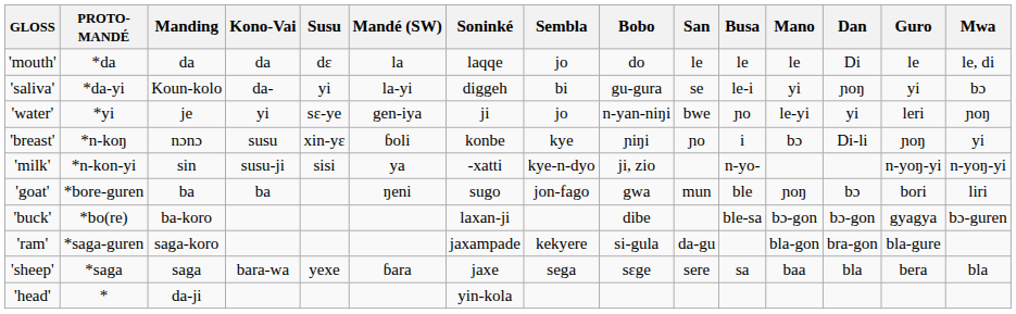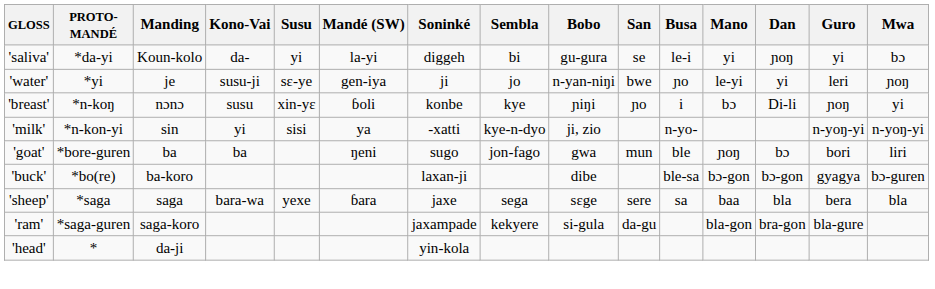 <table class=wikitable style="text-align:center">
 <tr>
 <th><small>GLOSS</small></th>
 <th><small>PROTO-<br>MANDÉ</small></th>
 <th>Manding</th>
 <th>Kono-Vai</th>
 <th>Susu</th>
 <th>Mandé (SW)</th>
 <th>Soninké</th>
 <th>Sembla</th>
 <th>Bobo</th>
 <th>San</th>
 <th>Busa</th>
 <th>Mano</th>
 <th>Dan</th>
 <th>Guro</th>
 <th>Mwa</th>
-</tr>
-<tr>
-<td>'mouth'</td>
-<td>*da</td>
-<td>da</td>
-<td>da</td>
-<td>dɛ</td>
-<td>la</td>
-<td>laqqe</td>
-<td>jo</td>
-<td>do</td>
-<td>le</td>
-<td>le</td>
-<td>le</td>
-<td>Di</td>
-<td>le</td>
-<td>le, di</td>
 </tr>
 <tr>
 <td>'saliva'</td>
 <td>*da-yi</td>
 <td>Koun-kolo</td>
 <td>da-</td>
 <td>yi</td>
 <td>la-yi</td>
 <td>diggeh</td>
 <td>bi</td>
 <td>gu-gura</td>
 <td>se</td>
 <td>le-i</td>
 <td>yi</td>
 <td>ɲoŋ</td>
 <td>yi</td>
 <td>bɔ</td>
 </tr>
 <tr>
 <td>'water'</td>
 <td>*yi</td>
 <td>je</td>
-<td>yi</td>
+<td>susu-ji</td>
 <td>sɛ-ye</td>
 <td>gen-iya</td>
 <td>ji</td>
 <td>jo</td>
 <td>n-yan-niŋi</td>
 <td>bwe</td>
 <td>ɲo</td>
 <td>le-yi</td>
 <td>yi</td>
 <td>leri</td>
 <td>ɲoŋ</td>
 </tr>
 <tr>
 <td>'breast'</td>
 <td>*n-koŋ</td>
 <td>nɔnɔ</td>
 <td>susu</td>
 <td>xin-yɛ</td>
 <td>ɓoli</td>
 <td>konbe</td>
 <td>kye</td>
 <td>ɲiŋi</td>
 <td>ɲo</td>
 <td>i</td>
 <td>bɔ</td>
 <td>Di-li</td>
 <td>ɲoŋ</td>
 <td>yi</td>
 </tr>
 <tr>
 <td>'milk'</td>
 <td>*n-kon-yi</td>
 <td>sin</td>
-<td>susu-ji</td>
+<td>yi</td>
 <td>sisi</td>
 <td>ya</td>
 <td>-xatti</td>
 <td>kye-n-dyo</td>
 <td>ji, zio</td>
 <td></td>
 <td>n-yo-</td>
 <td></td>
 <td></td>
 <td>n-yoŋ-yi</td>
 <td>n-yoŋ-yi</td>
 </tr>
 <tr>
 <td>'goat'</td>
 <td>*bore-guren</td>
 <td>ba</td>
 <td>ba</td>
 <td></td>
 <td>ŋeni</td>
 <td>sugo</td>
 <td>jon-fago</td>
 <td>gwa</td>
 <td>mun</td>
 <td>ble</td>
 <td>ɲoŋ</td>
 <td>bɔ</td>
 <td>bori</td>
 <td>liri</td>
 </tr>
 <tr>
 <td>'buck'</td>
 <td>*bo(re)</td>
 <td>ba-koro</td>
 <td></td>
 <td></td>
 <td></td>
 <td>laxan-ji</td>
 <td></td>
 <td>dibe</td>
 <td></td>
 <td>ble-sa</td>
 <td>bɔ-gon</td>
 <td>bɔ-gon</td>
 <td>gyagya</td>
 <td>bɔ-guren</td>
 </tr>
 <tr>
+<td>'sheep'</td>
+<td>*saga</td>
+<td>saga</td>
+<td>bara-wa</td>
+<td>yexe</td>
+<td>ɓara</td>
+<td>jaxe</td>
+<td>sega</td>
+<td>sɛge</td>
+<td>sere</td>
+<td>sa</td>
+<td>baa</td>
+<td>bla</td>
+<td>bera</td>
+<td>bla</td>
+</tr>
+<tr>
 <td>'ram'</td>
 <td>*saga-guren</td>
 <td>saga-koro</td>
 <td></td>
 <td></td>
 <td></td>
 <td>jaxampade</td>
 <td>kekyere</td>
 <td>si-gula</td>
 <td>da-gu</td>
 <td></td>
 <td>bla-gon</td>
 <td>bra-gon</td>
 <td>bla-gure</td>
 <td></td>
-</tr>
-<tr>
-<td>'sheep'</td>
-<td>*saga</td>
-<td>saga</td>
-<td>bara-wa</td>
-<td>yexe</td>
-<td>ɓara</td>
-<td>jaxe</td>
-<td>sega</td>
-<td>sɛge</td>
-<td>sere</td>
-<td>sa</td>
-<td>baa</td>
-<td>bla</td>
-<td>bera</td>
-<td>bla</td>
 </tr>
 <tr>
 <td>'head'</td>
 <td>*</td>
 <td>da-ji</td>
 <td></td>
 <td></td>
 <td></td>
 <td>yin-kola</td>
 <td></td>
 <td></td>
 <td></td>
 <td></td>
 <td></td>
 <td></td>
 <td></td>
 </tr>
 </table>
